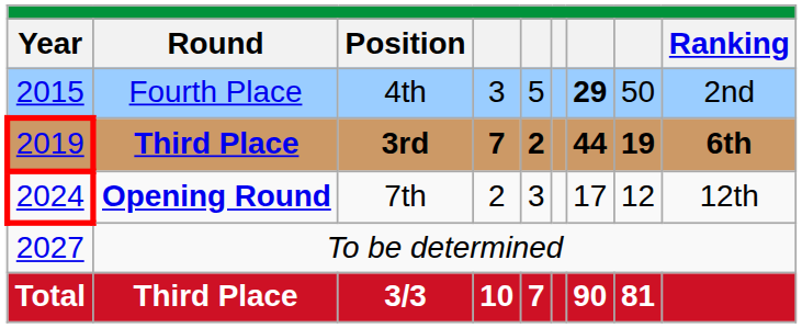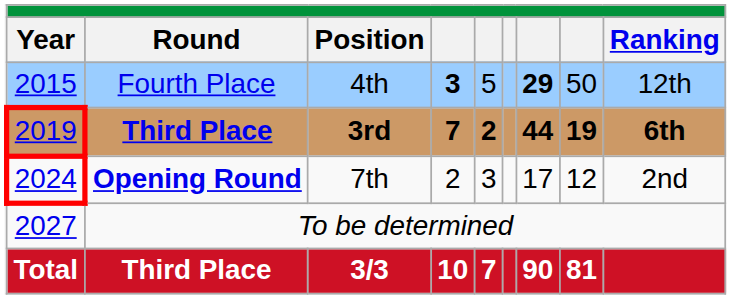 <table class="wikitable" style="text-align: center;">
 <tr>
 <th style="background:#00933B;" colspan="9"><a href='#'></a> </th>
 </tr>
 <tr>
 <th>Year</th>
 <th>Round</th>
 <th>Position</th>
 <th></th>
 <th></th>
 <th></th>
 <th></th>
 <th></th>
 <th><a href='#'>Ranking</a></th>
 </tr>
 <tr style="background:#9acdff;">
 <td>  <a href='#'>2015</a></td>
 <td><a href='#'>Fourth Place</a></td>
 <td>4th</td>
-<td>3</td>
+<td><strong>3</strong></td>
 <td>5</td>
 <td></td>
 <td><strong>29</strong></td>
 <td>50</td>
-<td>2nd</td>
+<td>12th</td>
 </tr>
 <tr style="background:#c96;">
 <td style="border: 3px solid red"> <a href='#'>2019</a></td>
 <td><strong><a href='#'>Third Place</a></strong></td>
 <td> <strong>3rd</strong></td>
 <td><strong>7</strong></td>
 <td><strong>2</strong></td>
 <td><strong></strong></td>
 <td><strong>44</strong></td>
 <td><strong>19</strong></td>
 <td><strong>6th</strong></td>
 </tr>
 <tr>
 <td style="border: 3px solid red">  <a href='#'>2024</a></td>
 <td><strong><a href='#'>Opening Round</a></strong></td>
 <td>7th</td>
 <td>2</td>
 <td>3</td>
 <td></td>
 <td>17</td>
 <td>12</td>
-<td>12th</td>
+<td>2nd</td>
 </tr>
 <tr>
 <td><a href='#'>2027</a><strong></td>
 <td colspan="8"><em>To be determined</em></td>
 </tr>
 <tr>
 <th style="color:white; background:#CE1125;">Total</th>
 <th style="color:white; background:#CE1125;">Third Place</th>
 <th style="color:white; background:#CE1125;">3/3</th>
 <th style="color:white; background:#CE1125;">10</th>
 <th style="color:white; background:#CE1125;">7</th>
 <th style="color:white; background:#CE1125;"></th>
 <th style="color:white; background:#CE1125;">90</th>
 <th style="color:white; background:#CE1125;">81</th>
 <th style="color:white; background:#CE1125;"></th>
 </tr>
 </table>
